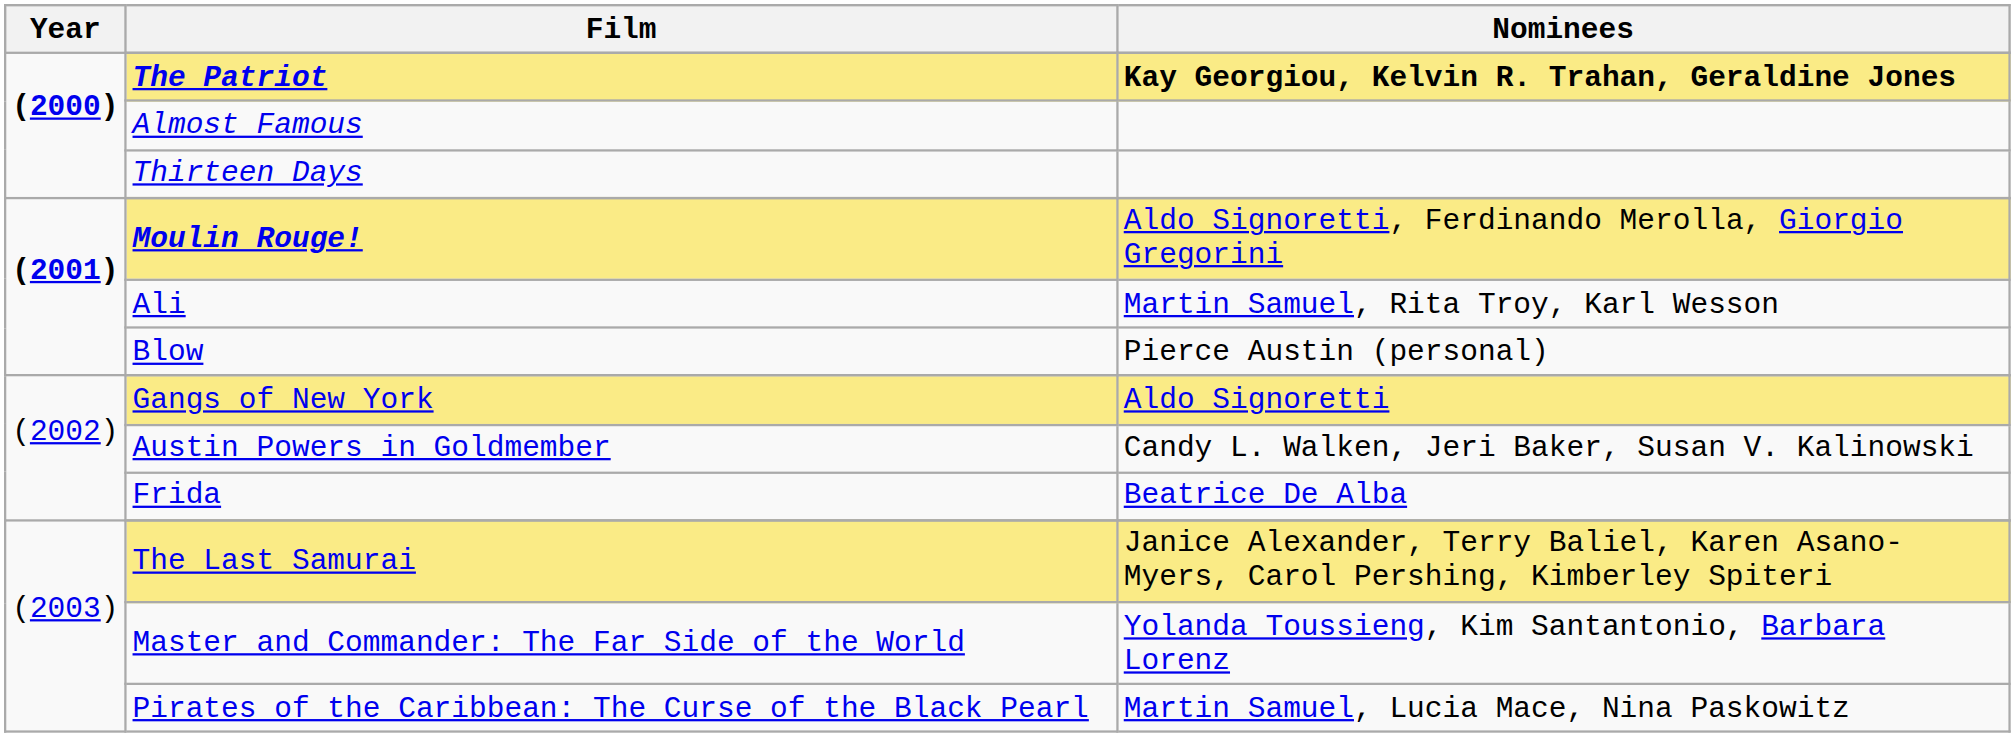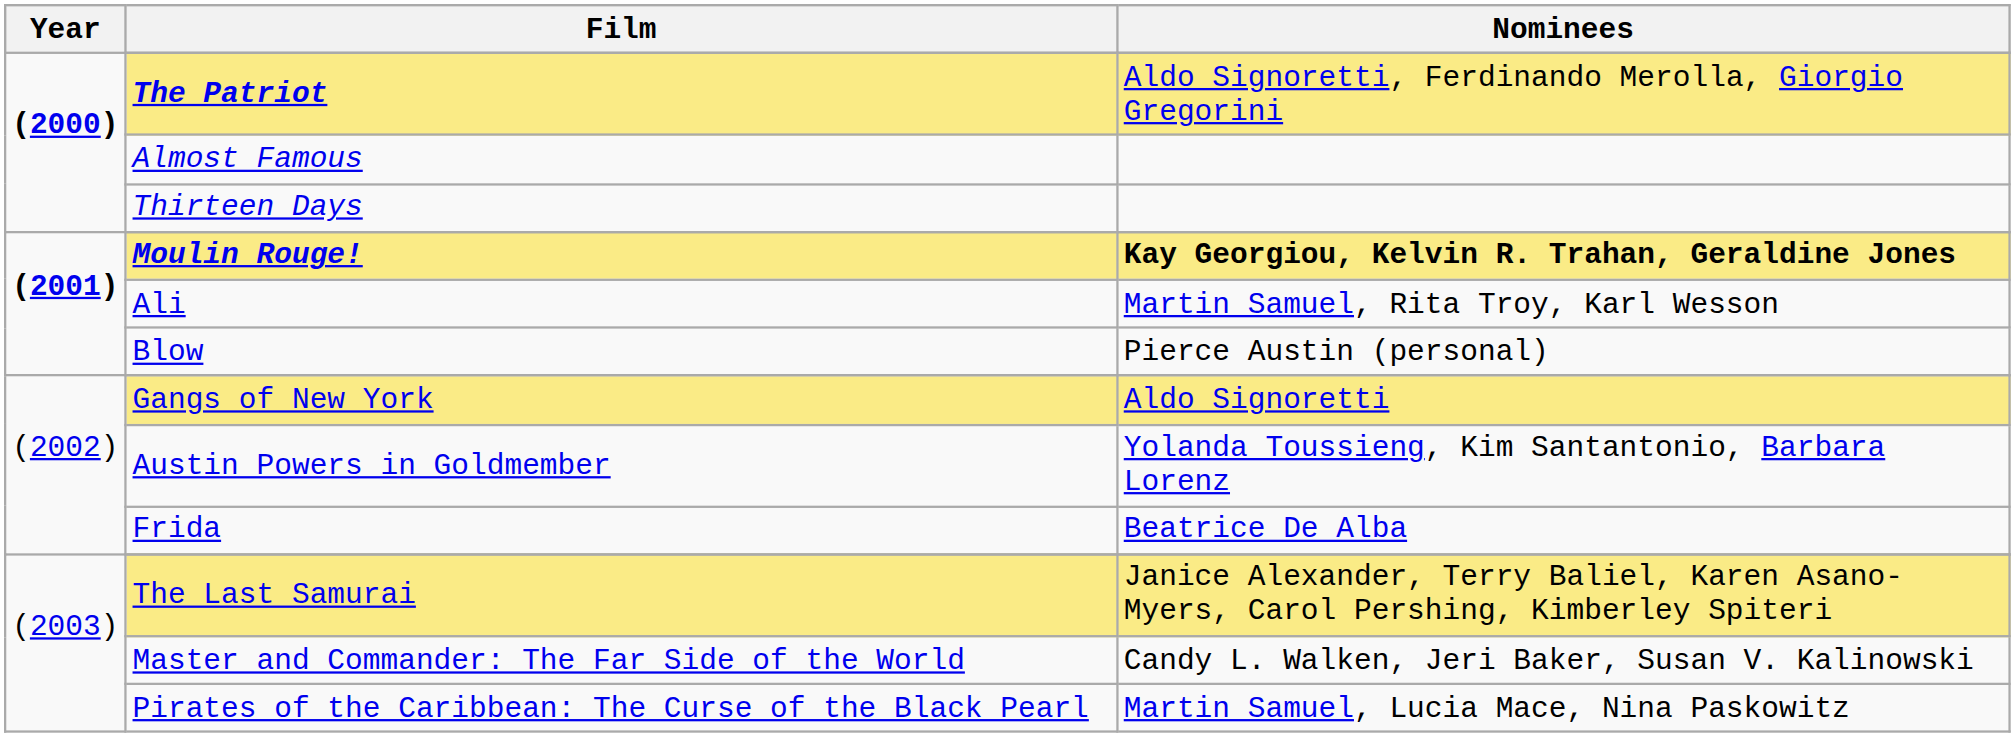 <table class="wikitable" style="width:100%">
 <tr bgcolor="#bebebe">
 <th width="5%">Year</th>
 <th width="50%">Film</th>
 <th width="45%">Nominees</th>
 </tr>
 <tr>
 <td rowspan=4 style="text-align:center"><strong>(<a href='#'>2000</a>)</strong><br> <br> </td>
 </tr>
 <tr style="background:#FAEB86">
 <td><strong><em><a href='#'>The Patriot</a></em></strong></td>
-<td><strong>Kay Georgiou, Kelvin R. Trahan, Geraldine Jones</strong></td>
+<td></strong><a href='#'>Aldo Signoretti</a>, Ferdinando Merolla, <a href='#'>Giorgio Gregorini</a><strong></td>
 </tr>
 <tr>
 <td><em><a href='#'>Almost Famous</a></em></td>
 <td></td>
 </tr>
 <tr>
 <td><em><a href='#'>Thirteen Days</a></em></td>
 <td></td>
 </tr>
 <tr>
 <td rowspan=4 style="text-align:center"><strong>(<a href='#'>2001</a>)</strong><br> <br> </td>
 </tr>
 <tr style="background:#FAEB86">
 <td><strong><em><a href='#'>Moulin Rouge!</a><em> <strong></td>
-<td></strong><a href='#'>Aldo Signoretti</a>, Ferdinando Merolla, <a href='#'>Giorgio Gregorini</a><strong></td>
+<td><strong>Kay Georgiou, Kelvin R. Trahan, Geraldine Jones</strong></td>
 </tr>
 <tr>
 <td></em><a href='#'>Ali</a><em></td>
 <td><a href='#'>Martin Samuel</a>, Rita Troy, Karl Wesson</td>
 </tr>
 <tr>
 <td></em><a href='#'>Blow</a><em></td>
 <td>Pierce Austin (personal)</td>
 </tr>
 <tr>
 <td rowspan=4 style="text-align:center"></strong>(<a href='#'>2002</a>)<strong><br> <br> </td>
 </tr>
 <tr style="background:#FAEB86">
 <td></em></strong><a href='#'>Gangs of New York</a><strong><em></td>
 <td></strong><a href='#'>Aldo Signoretti</a><strong></td>
 </tr>
 <tr>
 <td></em><a href='#'>Austin Powers in Goldmember</a><em></td>
-<td>Candy L. Walken, Jeri Baker, Susan V. Kalinowski</td>
+<td><a href='#'>Yolanda Toussieng</a>, Kim Santantonio, <a href='#'>Barbara Lorenz</a></td>
 </tr>
 <tr>
 <td></em><a href='#'>Frida</a><em></td>
 <td><a href='#'>Beatrice De Alba</a></td>
 </tr>
 <tr>
 <td rowspan=4 style="text-align:center"></strong>(<a href='#'>2003</a>)<strong><br> <br></td>
 </tr>
 <tr style="background:#FAEB86">
 <td></em></strong><a href='#'>The Last Samurai</a><strong><em></td>
 <td></strong>Janice Alexander, Terry Baliel, Karen Asano-Myers, Carol Pershing, Kimberley Spiteri<strong></td>
 </tr>
 <tr>
 <td></em><a href='#'>Master and Commander: The Far Side of the World</a><em></td>
-<td><a href='#'>Yolanda Toussieng</a>, Kim Santantonio, <a href='#'>Barbara Lorenz</a></td>
+<td>Candy L. Walken, Jeri Baker, Susan V. Kalinowski</td>
 </tr>
 <tr>
 <td></em><a href='#'>Pirates of the Caribbean: The Curse of the Black Pearl</a><em></td>
 <td><a href='#'>Martin Samuel</a>, Lucia Mace, Nina Paskowitz</td>
 </tr>
 </table>
